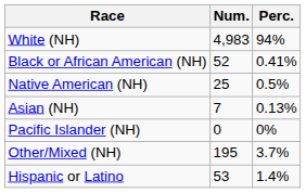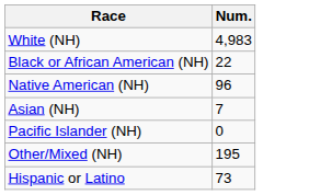 <table class="wikitable">
 <tr>
 <th>Race</th>
 <th>Num.</th>
-<th>Perc.</th>
 </tr>
 <tr>
 <td><a href='#'>White</a> (NH)</td>
 <td>4,983</td>
-<td>94%</td>
 </tr>
 <tr>
 <td><a href='#'>Black or African American</a> (NH)</td>
-<td>52</td>
-<td>0.41%</td>
+<td>22</td>
 </tr>
 <tr>
 <td><a href='#'>Native American</a> (NH)</td>
-<td>25</td>
-<td>0.5%</td>
+<td>96</td>
 </tr>
 <tr>
 <td><a href='#'>Asian</a> (NH)</td>
 <td>7</td>
-<td>0.13%</td>
 </tr>
 <tr>
 <td><a href='#'>Pacific Islander</a> (NH)</td>
 <td>0</td>
-<td>0%</td>
 </tr>
 <tr>
 <td><a href='#'>Other/Mixed</a> (NH)</td>
 <td>195</td>
-<td>3.7%</td>
 </tr>
 <tr>
 <td><a href='#'>Hispanic</a> or <a href='#'>Latino</a></td>
-<td>53</td>
-<td>1.4%</td>
+<td>73</td>
 </tr>
 </table>
